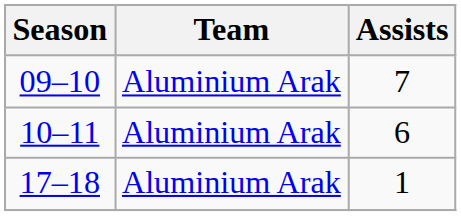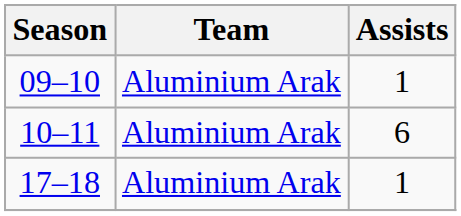 <table class="wikitable" style="text-align: center;">
 <tr>
 <th>Season</th>
 <th>Team</th>
 <th>Assists</th>
 </tr>
 <tr>
 <td><a href='#'>09–10</a></td>
 <td align="left"><a href='#'>Aluminium Arak</a></td>
-<td>7</td>
+<td>1</td>
 </tr>
 <tr>
 <td><a href='#'>10–11</a></td>
 <td align="left"><a href='#'>Aluminium Arak</a></td>
 <td>6</td>
 </tr>
 <tr>
 <td><a href='#'>17–18</a></td>
 <td align="left"><a href='#'>Aluminium Arak</a></td>
 <td>1</td>
 </tr>
 <tr>
 </tr>
 </table>
